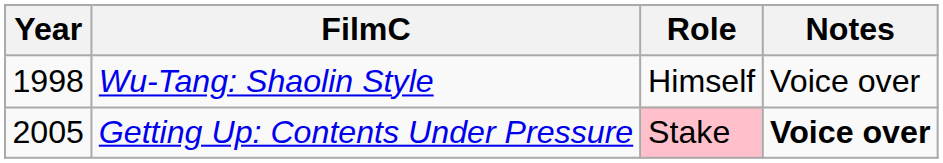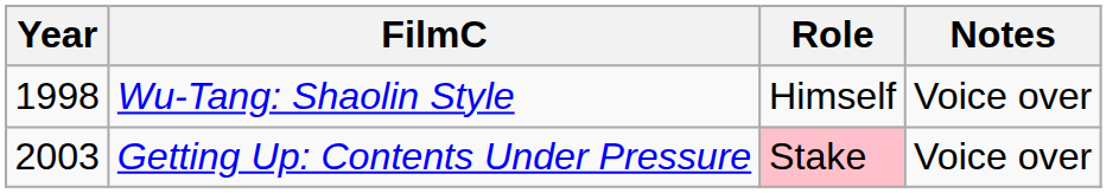 <table class="wikitable sortable">
 <tr>
 <th>Year</th>
 <th>FilmC</th>
 <th>Role</th>
 <th class="unsortable">Notes</th>
 </tr>
 <tr>
 <td>1998</td>
 <td><em><a href='#'>Wu-Tang: Shaolin Style</a></em></td>
 <td>Himself</td>
 <td>Voice over</td>
 </tr>
 <tr>
-<td>2005</td>
+<td>2003</td>
 <td><em><a href='#'>Getting Up: Contents Under Pressure</a></em></td>
 <td style="background: pink;">Stake</td>
-<td><strong>Voice over</strong></td>
+<td>Voice over</td>
 </tr>
 </table>
